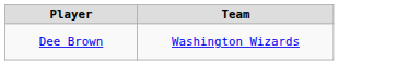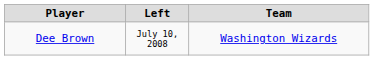 <table class="wikitable" style="text-align: center">
 <tr align="center"  bgcolor="#dddddd">
 <td style="width:140px"><strong>Player</strong></td>
+<td style="width:70px"><strong>Left</strong></td>
 <td style="width:210px"><strong>Team</strong></td>
 </tr>
 <tr style="height:40px">
 <td><a href='#'>Dee Brown</a></td>
+<td style="font-size: 80%">July 10, 2008</td>
 <td><a href='#'>Washington Wizards</a></td>
 </tr>
 </table>
